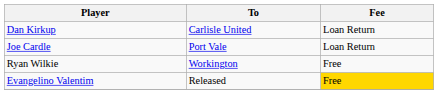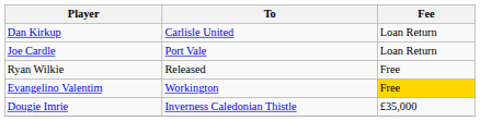 <table class="wikitable" style="text-align:center; font-size:95%;width:50%; text-align:left">
 <tr>
 <th><strong>Player</strong></th>
 <th><strong>To</strong></th>
 <th><strong>Fee</strong></th>
 </tr>
 <tr --->
 <td> <a href='#'>Dan Kirkup</a></td>
 <td><a href='#'>Carlisle United</a></td>
 <td>Loan Return</td>
 </tr>
 <tr --->
 <td> <a href='#'>Joe Cardle</a></td>
 <td><a href='#'>Port Vale</a></td>
 <td>Loan Return</td>
 </tr>
 <tr --->
 <td> Ryan Wilkie</td>
-<td><a href='#'>Workington</a></td>
+<td>Released</td>
 <td>Free</td>
 </tr>
 <tr --->
 <td> <a href='#'>Evangelino Valentim</a></td>
-<td>Released</td>
+<td><a href='#'>Workington</a></td>
 <td style="background: gold;">Free</td>
+</tr>
+<tr --->
+<td> <a href='#'>Dougie Imrie</a></td>
+<td><a href='#'>Inverness Caledonian Thistle</a></td>
+<td>£35,000</td>
 </tr>
 <tr --->
 </tr>
 </table>
